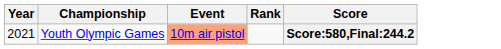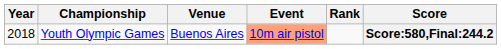 <table class="wikitable sortable">
 <tr>
 <th>Year</th>
 <th>Championship</th>
+<th>Venue</th>
 <th>Event</th>
 <th>Rank</th>
 <th>Score</th>
 </tr>
 <tr>
-<td>2021</td>
+<td>2018</td>
 <td><a href='#'>Youth Olympic Games</a></td>
+<td><a href='#'>Buenos Aires</a></td>
 <td style="background: lightsalmon;"><a href='#'>10m air pistol</a></td>
 <td></td>
 <th>Score:580,Final:244.2</th>
 </tr>
 </table>
